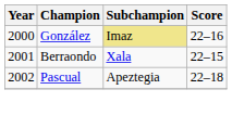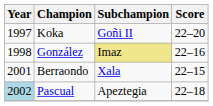 <table class="wikitable">
 <tr>
 <th>Year</th>
 <th>Champion</th>
 <th>Subchampion</th>
 <th>Score</th>
 </tr>
 <tr>
-<td>2000</td>
+<td>1997</td>
+<td>Koka</td>
+<td><a href='#'>Goñi II</a></td>
+<td>22–20</td>
+</tr>
+<tr>
+<td>1998</td>
 <td><a href='#'>González</a></td>
 <td style="background: khaki;">Imaz</td>
 <td>22–16</td>
 </tr>
 <tr>
 <td>2001</td>
 <td>Berraondo</td>
 <td><a href='#'>Xala</a></td>
 <td>22–15</td>
 </tr>
 <tr>
-<td>2002</td>
+<td style="background: lightblue;">2002</td>
 <td><a href='#'>Pascual</a></td>
 <td>Apeztegia</td>
 <td>22–18</td>
 </tr>
 <tr>
 </tr>
 </table>
